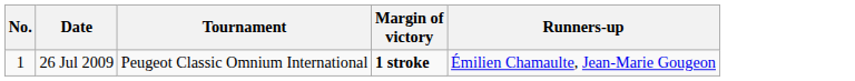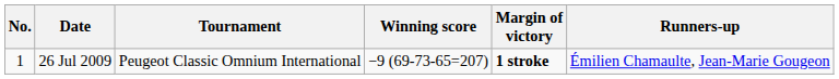 <table class="wikitable" style="font-size:95%;">
 <tr>
 <th>No.</th>
 <th>Date</th>
 <th>Tournament</th>
+<th>Winning score</th>
 <th>Margin of<br>victory</th>
 <th>Runners-up</th>
 </tr>
 <tr>
 <td align=center>1</td>
 <td align=right>26 Jul 2009</td>
 <td>Peugeot Classic Omnium International</td>
+<td>−9 (69-73-65=207)</td>
 <td><strong>1 stroke</strong></td>
 <td> <a href='#'>Émilien Chamaulte</a>,  <a href='#'>Jean-Marie Gougeon</a></td>
 </tr>
 </table>
